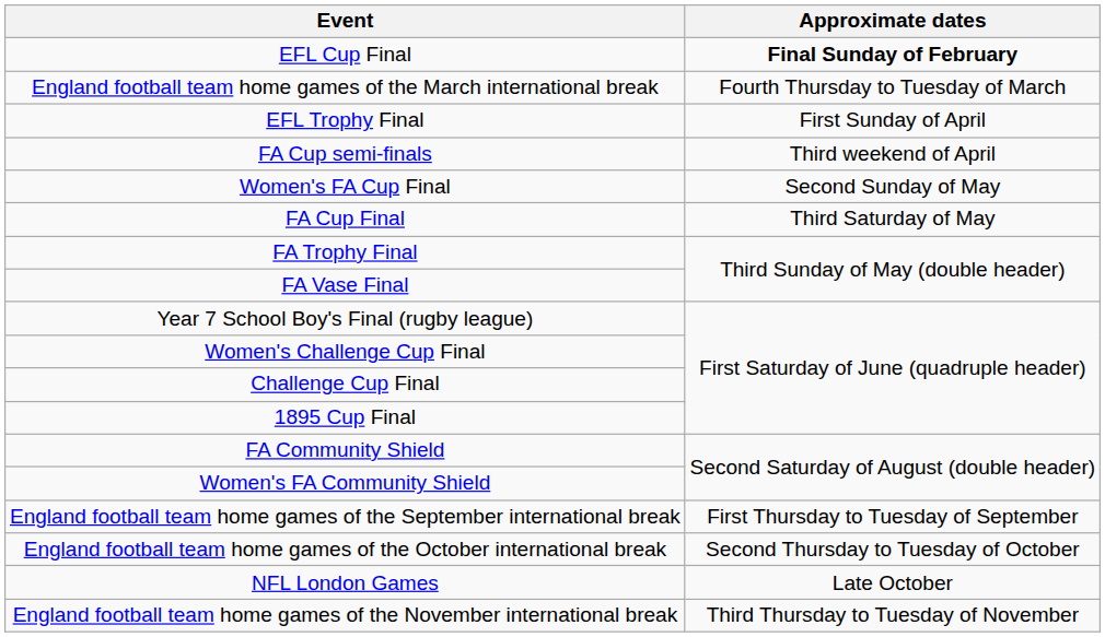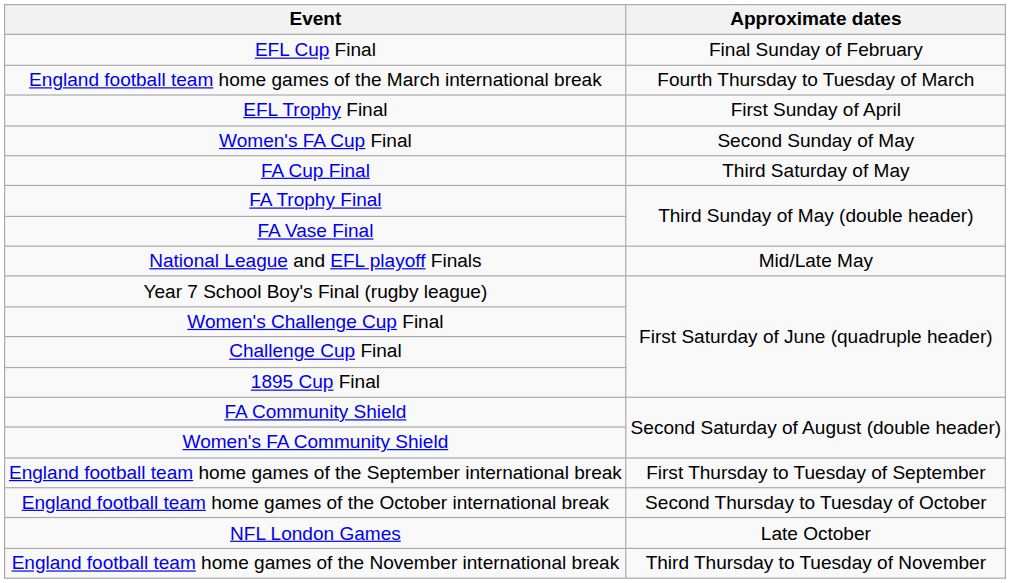 <table class="wikitable" style="text-align: center">
 <tr>
 <th>Event</th>
 <th>Approximate dates</th>
 </tr>
 <tr>
 <td><a href='#'>EFL Cup</a> Final</td>
-<td><strong>Final Sunday of February</strong></td>
+<td>Final Sunday of February</td>
 </tr>
 <tr>
 <td><a href='#'>England football team</a> home games of the March international break</td>
 <td>Fourth Thursday to Tuesday of March</td>
 </tr>
 <tr>
 <td><a href='#'>EFL Trophy</a> Final</td>
 <td>First Sunday of April</td>
-</tr>
-<tr>
-<td><a href='#'>FA Cup semi-finals</a></td>
-<td>Third weekend of April</td>
 </tr>
 <tr>
 <td><a href='#'>Women's FA Cup</a> Final</td>
 <td>Second Sunday of May</td>
 </tr>
 <tr>
 <td><a href='#'>FA Cup Final</a></td>
 <td>Third Saturday of May</td>
 </tr>
 <tr>
 <td><a href='#'>FA Trophy Final</a></td>
 <td rowspan=2>Third Sunday of May (double header)</td>
 </tr>
 <tr>
 <td><a href='#'>FA Vase Final</a></td>
+</tr>
+<tr>
+<td><a href='#'>National League</a> and <a href='#'>EFL playoff</a> Finals</td>
+<td>Mid/Late May</td>
 </tr>
 <tr>
 <td>Year 7 School Boy's Final (rugby league)</td>
 <td rowspan=4>First Saturday of June (quadruple header)</td>
 </tr>
 <tr>
 <td><a href='#'>Women's Challenge Cup</a> Final</td>
 </tr>
 <tr>
 <td><a href='#'>Challenge Cup</a> Final</td>
 </tr>
 <tr>
 <td><a href='#'>1895 Cup</a> Final</td>
 </tr>
 <tr>
 <td><a href='#'>FA Community Shield</a></td>
 <td rowspan=2>Second Saturday of August (double header)</td>
 </tr>
 <tr>
 <td><a href='#'>Women's FA Community Shield</a></td>
 </tr>
 <tr>
 <td><a href='#'>England football team</a> home games of the September international break</td>
 <td>First Thursday to Tuesday of September</td>
 </tr>
 <tr>
 <td><a href='#'>England football team</a> home games of the October international break</td>
 <td>Second Thursday to Tuesday of October</td>
 </tr>
 <tr>
 <td><a href='#'>NFL London Games</a></td>
 <td>Late October</td>
 </tr>
 <tr>
 <td><a href='#'>England football team</a> home games of the November international break</td>
 <td>Third Thursday to Tuesday of November</td>
 </tr>
 </table>
